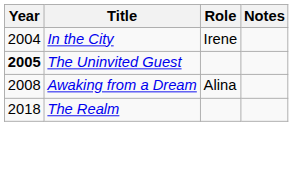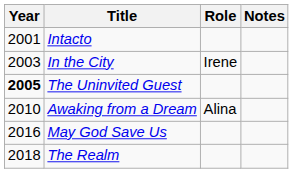 <table class="wikitable sortable">
 <tr>
 <th>Year</th>
 <th>Title</th>
 <th>Role</th>
 <th class="unsortable">Notes</th>
 </tr>
 <tr>
-<td>2004</td>
+<td>2001</td>
+<td><em><a href='#'>Intacto</a></em></td>
+<td></td>
+<td></td>
+</tr>
+<tr>
+<td>2003</td>
 <td><em><a href='#'>In the City</a></em></td>
 <td>Irene</td>
 <td></td>
 </tr>
 <tr>
 <td><strong>2005</strong></td>
 <td><em><a href='#'>The Uninvited Guest</a></em></td>
 <td></td>
 <td></td>
 </tr>
 <tr>
-<td>2008</td>
+<td>2010</td>
 <td><em><a href='#'>Awaking from a Dream</a></em></td>
 <td>Alina</td>
+<td></td>
+</tr>
+<tr>
+<td>2016</td>
+<td><em><a href='#'>May God Save Us</a></em></td>
+<td></td>
 <td></td>
 </tr>
 <tr>
 <td>2018</td>
 <td><em><a href='#'>The Realm</a></em></td>
 <td></td>
 <td></td>
 </tr>
 </table>
